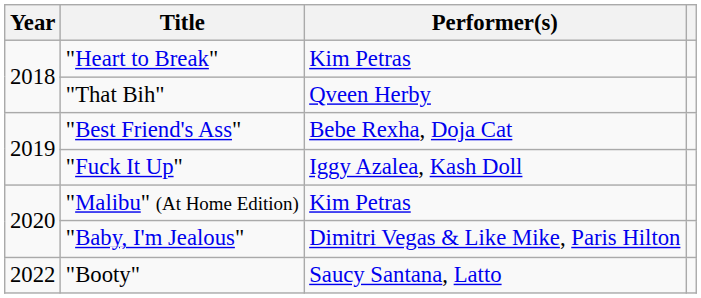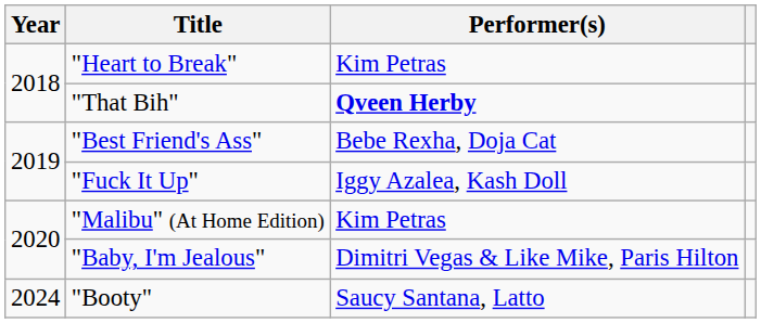 <table class=wikitable>
 <tr>
 <th>Year</th>
 <th>Title</th>
 <th>Performer(s)</th>
 <th></th>
 </tr>
 <tr>
 <td rowspan=2>2018</td>
 <td>"<a href='#'>Heart to Break</a>"</td>
 <td><a href='#'>Kim Petras</a></td>
 <td></td>
 </tr>
 <tr>
 <td>"That Bih"</td>
-<td><a href='#'>Qveen Herby</a></td>
+<td><strong><a href='#'>Qveen Herby</a></strong></td>
 <td></td>
 </tr>
 <tr>
 <td rowspan=2>2019</td>
 <td>"<a href='#'>Best Friend's Ass</a>"</td>
 <td><a href='#'>Bebe Rexha</a>, <a href='#'>Doja Cat</a></td>
 <td></td>
 </tr>
 <tr>
 <td>"<a href='#'>Fuck It Up</a>"</td>
 <td><a href='#'>Iggy Azalea</a>, <a href='#'>Kash Doll</a></td>
 <td></td>
 </tr>
 <tr>
 <td rowspan=2>2020</td>
 <td>"<a href='#'>Malibu</a>" <small>(At Home Edition)</small></td>
 <td><a href='#'>Kim Petras</a></td>
 <td></td>
 </tr>
 <tr>
 <td>"<a href='#'>Baby, I'm Jealous</a>"</td>
 <td><a href='#'>Dimitri Vegas & Like Mike</a>, <a href='#'>Paris Hilton</a></td>
 <td></td>
 </tr>
 <tr>
-<td>2022</td>
+<td>2024</td>
 <td>"Booty"</td>
 <td><a href='#'>Saucy Santana</a>, <a href='#'>Latto</a></td>
 <td></td>
 </tr>
 </table>
